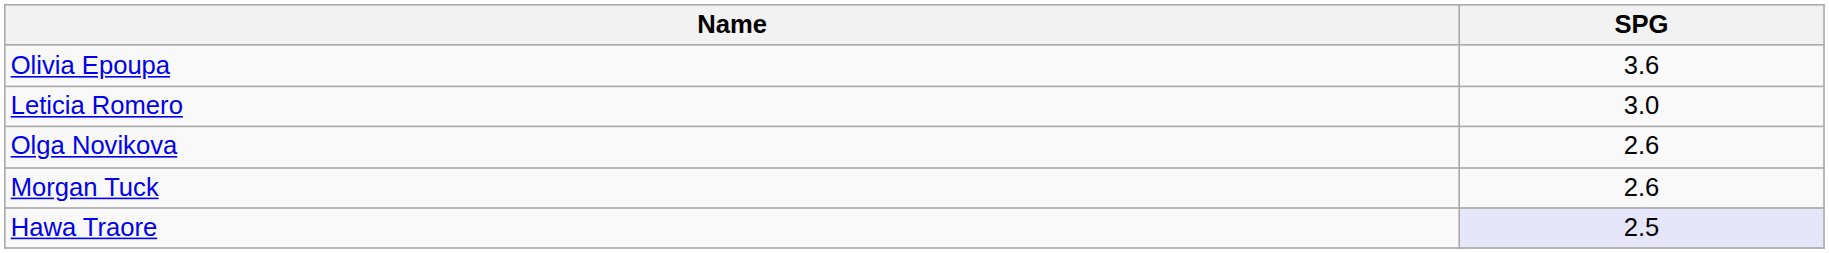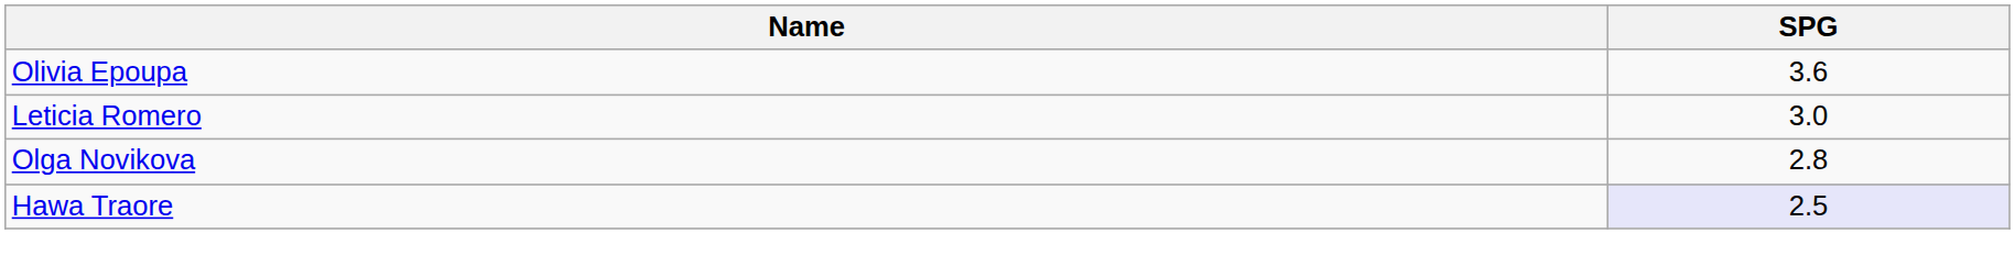 <table class=wikitable width="90%">
 <tr>
 <th width="80%">Name</th>
 <th width="20%">SPG</th>
 </tr>
 <tr>
 <td> <a href='#'>Olivia Epoupa</a></td>
 <td align=center>3.6</td>
 </tr>
 <tr>
 <td> <a href='#'>Leticia Romero</a></td>
 <td align=center>3.0</td>
 </tr>
 <tr>
 <td> <a href='#'>Olga Novikova</a></td>
-<td align=center>2.6</td>
-</tr>
-<tr>
-<td> <a href='#'>Morgan Tuck</a></td>
-<td align=center>2.6</td>
+<td align=center>2.8</td>
 </tr>
 <tr>
 <td> <a href='#'>Hawa Traore</a></td>
 <td align=center style="background: lavender;">2.5</td>
 </tr>
 </table>
